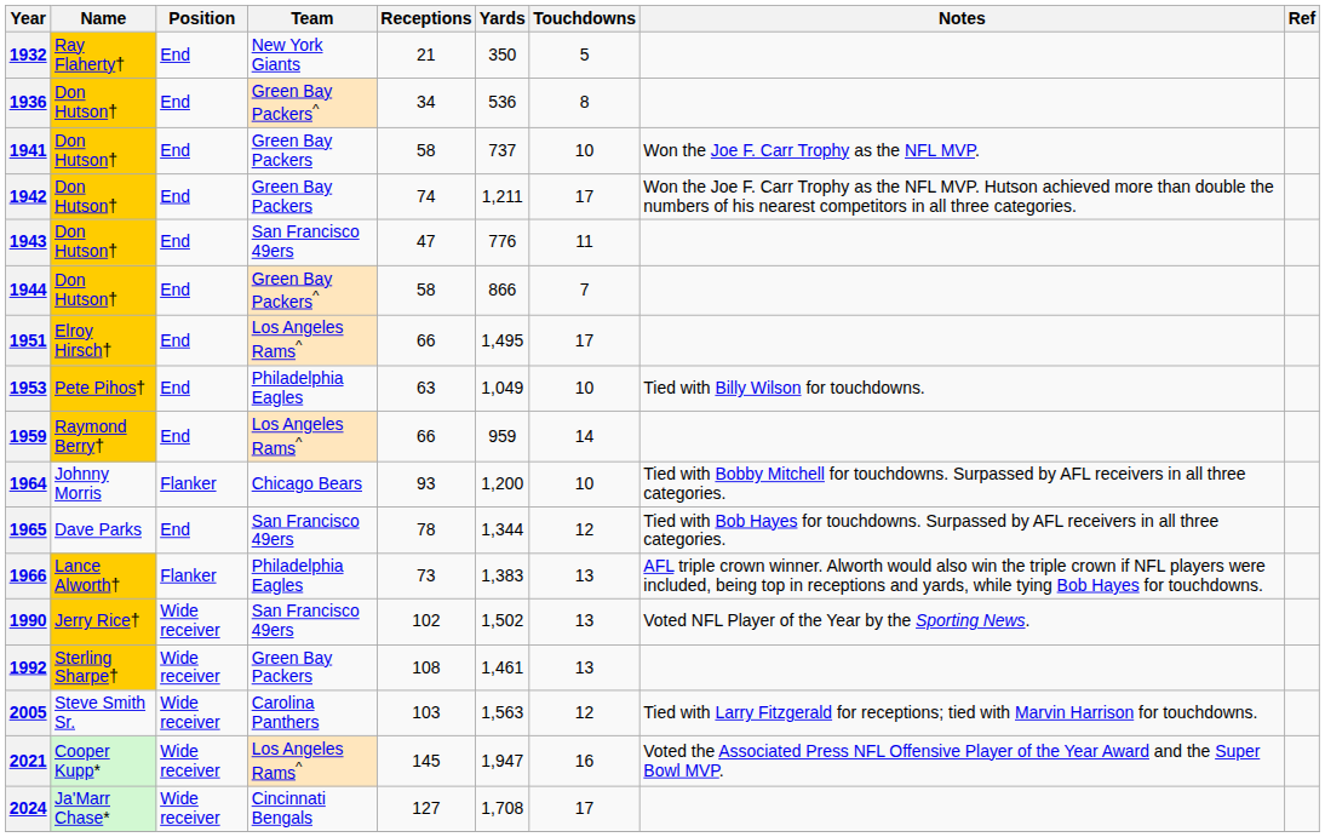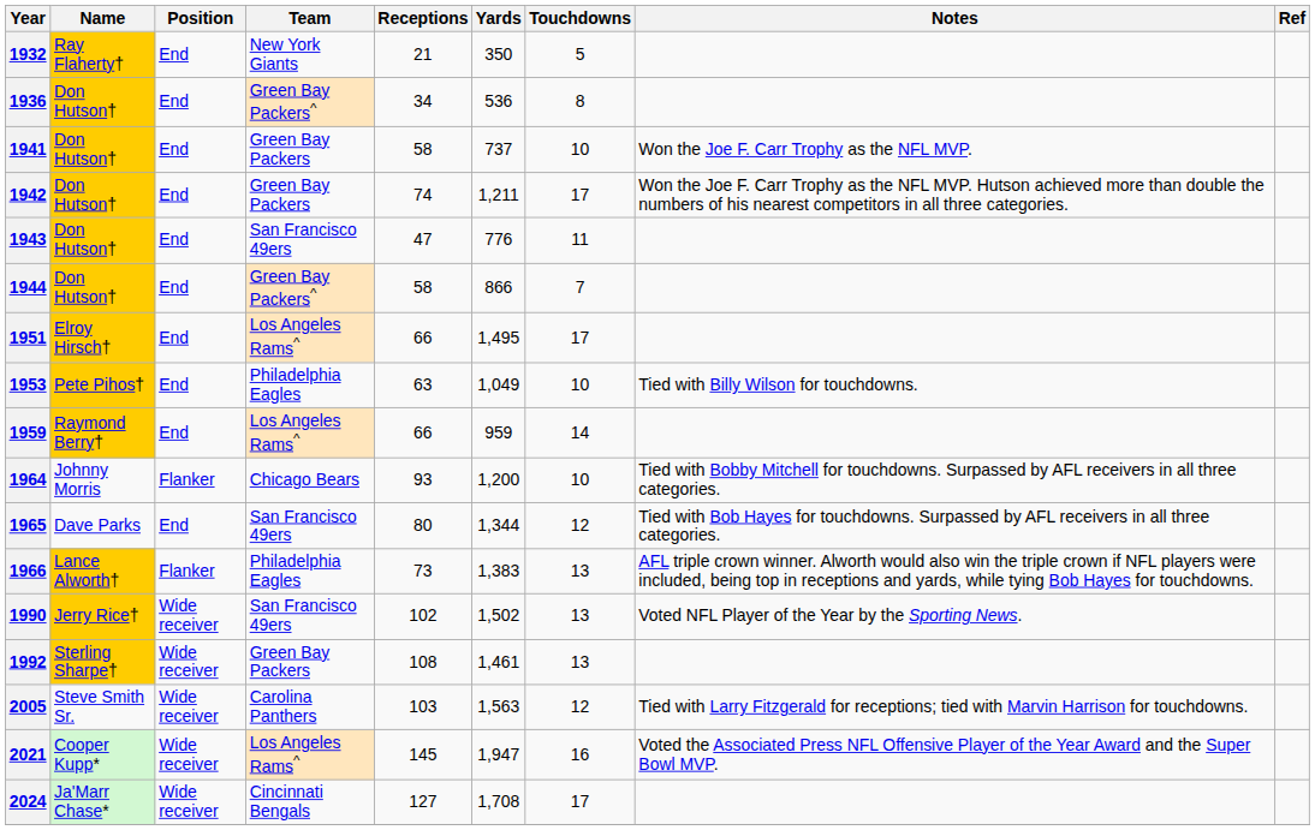 <table class="wikitable sortable">
 <tr>
 <th scope="col">Year</th>
 <th scope="col">Name</th>
 <th scope="col">Position</th>
 <th scope="col">Team</th>
 <th scope="col">Receptions</th>
 <th scope="col">Yards</th>
 <th scope="col">Touchdowns</th>
 <th scope="col">Notes</th>
 <th scope="col">Ref</th>
 </tr>
 <tr>
 <th scope=row><a href='#'>1932</a></th>
 <td style="background:#FFCC00"><a href='#'>Ray Flaherty</a>†</td>
 <td><a href='#'>End</a></td>
 <td><a href='#'>New York Giants</a></td>
 <td align="center">21</td>
 <td align="center">350</td>
 <td align="center">5</td>
 <td></td>
 <td></td>
 </tr>
 <tr>
 <th scope=row><a href='#'>1936</a></th>
 <td style="background:#FFCC00"><a href='#'>Don Hutson</a>†</td>
 <td><a href='#'>End</a></td>
 <td style="background:#FFE6BD"><a href='#'>Green Bay Packers</a><sup>^</sup></td>
 <td align="center">34</td>
 <td align="center">536</td>
 <td align="center">8</td>
 <td></td>
 <td></td>
 </tr>
 <tr>
 <th scope=row><a href='#'>1941</a></th>
 <td style="background:#FFCC00"><a href='#'>Don Hutson</a>†</td>
 <td><a href='#'>End</a></td>
 <td><a href='#'>Green Bay Packers</a></td>
 <td align="center">58</td>
 <td align="center">737</td>
 <td align="center">10</td>
 <td>Won the <a href='#'>Joe F. Carr Trophy</a> as the <a href='#'>NFL MVP</a>.</td>
 <td></td>
 </tr>
 <tr>
 <th scope=row><a href='#'>1942</a></th>
 <td style="background:#FFCC00"><a href='#'>Don Hutson</a>†</td>
 <td><a href='#'>End</a></td>
 <td><a href='#'>Green Bay Packers</a></td>
 <td align="center">74</td>
 <td align="center">1,211</td>
 <td align="center">17</td>
 <td>Won the Joe F. Carr Trophy as the NFL MVP. Hutson achieved more than double the numbers of his nearest competitors in all three categories.</td>
 <td></td>
 </tr>
 <tr>
 <th scope=row><a href='#'>1943</a></th>
 <td style="background:#FFCC00"><a href='#'>Don Hutson</a>†</td>
 <td><a href='#'>End</a></td>
 <td><a href='#'>San Francisco 49ers</a></td>
 <td align="center">47</td>
 <td align="center">776</td>
 <td align="center">11</td>
 <td></td>
 <td></td>
 </tr>
 <tr>
 <th scope=row><a href='#'>1944</a></th>
 <td style="background:#FFCC00"><a href='#'>Don Hutson</a>†</td>
 <td><a href='#'>End</a></td>
 <td style="background:#FFE6BD"><a href='#'>Green Bay Packers</a><sup>^</sup></td>
 <td align="center">58</td>
 <td align="center">866</td>
 <td align="center">7</td>
 <td></td>
 <td></td>
 </tr>
 <tr>
 <th scope=row><a href='#'>1951</a></th>
 <td style="background:#FFCC00"><a href='#'>Elroy Hirsch</a>†</td>
 <td><a href='#'>End</a></td>
 <td style="background:#FFE6BD"><a href='#'>Los Angeles Rams</a><sup>^</sup></td>
 <td align="center">66</td>
 <td align="center">1,495</td>
 <td align="center">17</td>
 <td></td>
 <td></td>
 </tr>
 <tr>
 <th scope=row><a href='#'>1953</a></th>
 <td style="background:#FFCC00"><a href='#'>Pete Pihos</a>†</td>
 <td><a href='#'>End</a></td>
 <td><a href='#'>Philadelphia Eagles</a></td>
 <td align="center">63</td>
 <td align="center">1,049</td>
 <td align="center">10</td>
 <td>Tied with <a href='#'>Billy Wilson</a> for touchdowns.</td>
 <td></td>
 </tr>
 <tr>
 <th scope=row><a href='#'>1959</a></th>
 <td style="background:#FFCC00"><a href='#'>Raymond Berry</a>†</td>
 <td><a href='#'>End</a></td>
 <td style="background:#FFE6BD"><a href='#'>Los Angeles Rams</a><sup>^</sup></td>
 <td align="center">66</td>
 <td align="center">959</td>
 <td align="center">14</td>
 <td></td>
 <td></td>
 </tr>
 <tr>
 <th scope=row><a href='#'>1964</a></th>
 <td><a href='#'>Johnny Morris</a></td>
 <td><a href='#'>Flanker</a></td>
 <td><a href='#'>Chicago Bears</a></td>
 <td align="center">93</td>
 <td align="center">1,200</td>
 <td align="center">10</td>
 <td>Tied with <a href='#'>Bobby Mitchell</a> for touchdowns. Surpassed by AFL receivers in all three categories.</td>
 <td></td>
 </tr>
 <tr>
 <th scope=row><a href='#'>1965</a></th>
 <td><a href='#'>Dave Parks</a></td>
 <td><a href='#'>End</a></td>
 <td><a href='#'>San Francisco 49ers</a></td>
-<td align="center">78</td>
+<td align="center">80</td>
 <td align="center">1,344</td>
 <td align="center">12</td>
 <td>Tied with <a href='#'>Bob Hayes</a> for touchdowns. Surpassed by AFL receivers in all three categories.</td>
 <td></td>
 </tr>
 <tr>
 <th scope=row><a href='#'>1966</a></th>
 <td style="background:#FFCC00"><a href='#'>Lance Alworth</a>†</td>
 <td><a href='#'>Flanker</a></td>
 <td><a href='#'>Philadelphia Eagles</a></td>
 <td align="center">73</td>
 <td align="center">1,383</td>
 <td align="center">13</td>
 <td><a href='#'>AFL</a> triple crown winner. Alworth would also win the triple crown if NFL players were included, being top in receptions and yards, while tying <a href='#'>Bob Hayes</a> for touchdowns.</td>
 <td></td>
 </tr>
 <tr>
 <th scope=row><a href='#'>1990</a></th>
 <td style="background:#FFCC00"><a href='#'>Jerry Rice</a>†</td>
 <td><a href='#'>Wide receiver</a></td>
 <td><a href='#'>San Francisco 49ers</a></td>
 <td align="center">102</td>
 <td align="center">1,502</td>
 <td align="center">13</td>
 <td>Voted NFL Player of the Year by the <a href='#'><em>Sporting News</em></a>.</td>
 <td></td>
 </tr>
 <tr>
 <th scope=row><a href='#'>1992</a></th>
 <td style="background:#FFCC00"><a href='#'>Sterling Sharpe</a>†</td>
 <td><a href='#'>Wide receiver</a></td>
 <td><a href='#'>Green Bay Packers</a></td>
 <td align="center">108</td>
 <td align="center">1,461</td>
 <td align="center">13</td>
 <td></td>
 <td></td>
 </tr>
 <tr>
 <th scope=row><a href='#'>2005</a></th>
 <td><a href='#'>Steve Smith Sr.</a></td>
 <td><a href='#'>Wide receiver</a></td>
 <td><a href='#'>Carolina Panthers</a></td>
 <td align="center">103</td>
 <td align="center">1,563</td>
 <td align="center">12</td>
 <td>Tied with <a href='#'>Larry Fitzgerald</a> for receptions; tied with <a href='#'>Marvin Harrison</a> for touchdowns.</td>
 <td></td>
 </tr>
 <tr>
 <th scope=row><a href='#'>2021</a></th>
 <td style="background:#d2f8d2"><a href='#'>Cooper Kupp</a>*</td>
 <td><a href='#'>Wide receiver</a></td>
 <td style="background:#FFE6BD"><a href='#'>Los Angeles Rams</a><sup>^</sup></td>
 <td align="center">145</td>
 <td align="center">1,947</td>
 <td align="center">16</td>
 <td>Voted the <a href='#'>Associated Press NFL Offensive Player of the Year Award</a> and the <a href='#'>Super Bowl MVP</a>.</td>
 <td></td>
 </tr>
 <tr>
 <th scope=row><a href='#'>2024</a></th>
 <td style="background:#d2f8d2"><a href='#'>Ja'Marr Chase</a>*</td>
 <td><a href='#'>Wide receiver</a></td>
 <td><a href='#'>Cincinnati Bengals</a></td>
 <td align="center">127</td>
 <td align="center">1,708</td>
 <td align="center">17</td>
 <td></td>
 <td></td>
 </tr>
 <tr>
 </tr>
 </table>
